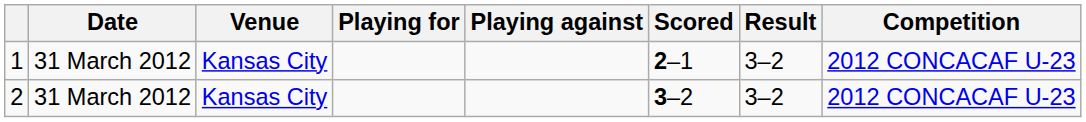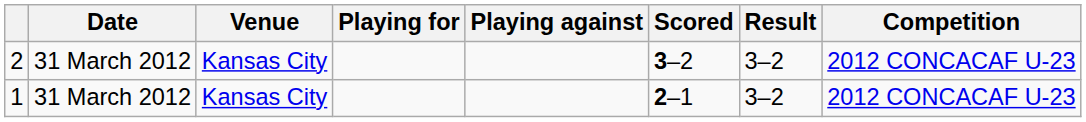 <table class="wikitable">
 <tr>
 <th></th>
 <th>Date</th>
 <th>Venue</th>
 <th>Playing for</th>
 <th>Playing against</th>
 <th>Scored</th>
 <th>Result</th>
 <th>Competition</th>
 </tr>
 <tr>
+<td>2</td>
+<td>31 March 2012</td>
+<td><a href='#'>Kansas City</a></td>
+<td></td>
+<td></td>
+<td><strong>3</strong>–2</td>
+<td>3–2</td>
+<td><a href='#'>2012 CONCACAF U-23</a></td>
+</tr>
+<tr>
 <td>1</td>
 <td>31 March 2012</td>
 <td><a href='#'>Kansas City</a></td>
 <td></td>
 <td></td>
 <td><strong>2</strong>–1</td>
 <td>3–2</td>
 <td><a href='#'>2012 CONCACAF U-23</a></td>
 </tr>
-<tr>
-<td>2</td>
-<td>31 March 2012</td>
-<td><a href='#'>Kansas City</a></td>
-<td></td>
-<td></td>
-<td><strong>3</strong>–2</td>
-<td>3–2</td>
-<td><a href='#'>2012 CONCACAF U-23</a></td>
-</tr>
 </table>
